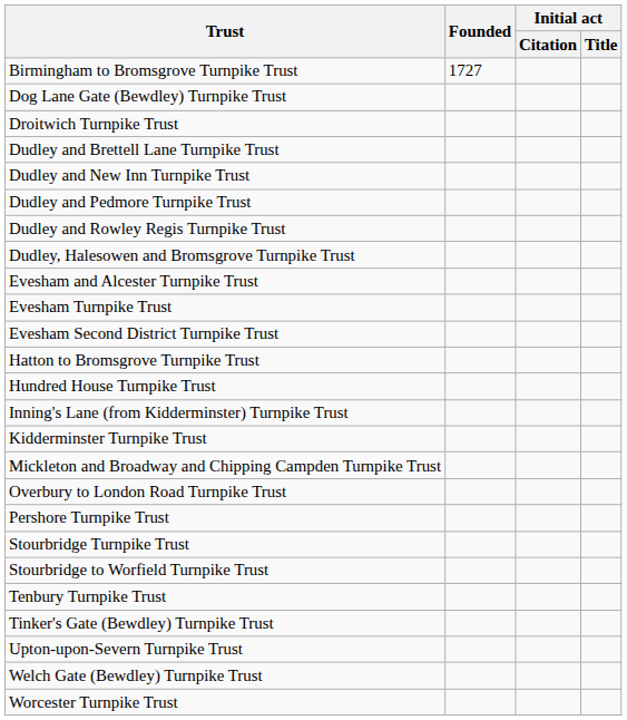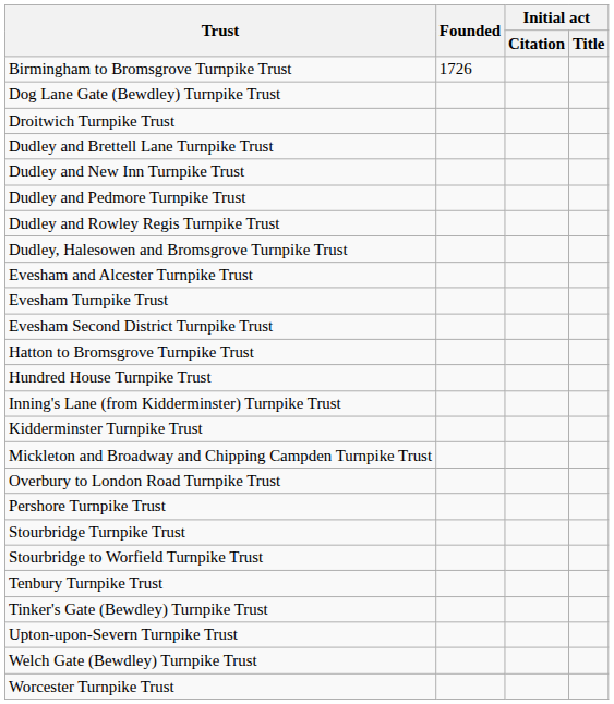 <table class="wikitable sortable">
 <tr>
 <th rowspan=2>Trust</th>
 <th rowspan=2>Founded</th>
 <th colspan=2>Initial act</th>
 </tr>
 <tr>
 <th>Citation</th>
 <th>Title</th>
 </tr>
 <tr>
 <td>Birmingham to Bromsgrove Turnpike Trust</td>
-<td>1727</td>
+<td>1726</td>
 <td></td>
 <td></td>
 </tr>
 <tr>
 <td>Dog Lane Gate (Bewdley) Turnpike Trust</td>
 <td></td>
 <td></td>
 <td></td>
 </tr>
 <tr>
 <td>Droitwich Turnpike Trust</td>
 <td></td>
 <td></td>
 <td></td>
 </tr>
 <tr>
 <td>Dudley and Brettell Lane Turnpike Trust</td>
 <td></td>
 <td></td>
 <td></td>
 </tr>
 <tr>
 <td>Dudley and New Inn Turnpike Trust</td>
 <td></td>
 <td></td>
 <td></td>
 </tr>
 <tr>
 <td>Dudley and Pedmore Turnpike Trust</td>
 <td></td>
 <td></td>
 <td></td>
 </tr>
 <tr>
 <td>Dudley and Rowley Regis Turnpike Trust</td>
 <td></td>
 <td></td>
 <td></td>
 </tr>
 <tr>
 <td>Dudley, Halesowen and Bromsgrove Turnpike Trust</td>
 <td></td>
 <td></td>
 <td></td>
 </tr>
 <tr>
 <td>Evesham and Alcester Turnpike Trust</td>
 <td></td>
 <td></td>
 <td></td>
 </tr>
 <tr>
 <td>Evesham Turnpike Trust</td>
 <td></td>
 <td></td>
 <td></td>
 </tr>
 <tr>
 <td>Evesham Second District Turnpike Trust</td>
 <td></td>
 <td></td>
 <td></td>
 </tr>
 <tr>
 <td>Hatton to Bromsgrove Turnpike Trust</td>
 <td></td>
 <td></td>
 <td></td>
 </tr>
 <tr>
 <td>Hundred House Turnpike Trust</td>
 <td></td>
 <td></td>
 <td></td>
 </tr>
 <tr>
 <td>Inning's Lane (from Kidderminster) Turnpike Trust</td>
 <td></td>
 <td></td>
 <td></td>
 </tr>
 <tr>
 <td>Kidderminster Turnpike Trust</td>
 <td></td>
 <td></td>
 <td></td>
 </tr>
 <tr>
 <td>Mickleton and Broadway and Chipping Campden Turnpike Trust</td>
 <td></td>
 <td></td>
 <td></td>
 </tr>
 <tr>
 <td>Overbury to London Road Turnpike Trust</td>
 <td></td>
 <td></td>
 <td></td>
 </tr>
 <tr>
 <td>Pershore Turnpike Trust</td>
 <td></td>
 <td></td>
 <td></td>
 </tr>
 <tr>
 <td>Stourbridge Turnpike Trust</td>
 <td></td>
 <td></td>
 <td></td>
 </tr>
 <tr>
 <td>Stourbridge to Worfield Turnpike Trust</td>
 <td></td>
 <td></td>
 <td></td>
 </tr>
 <tr>
 <td>Tenbury Turnpike Trust</td>
 <td></td>
 <td></td>
 <td></td>
 </tr>
 <tr>
 <td>Tinker's Gate (Bewdley) Turnpike Trust</td>
 <td></td>
 <td></td>
 <td></td>
 </tr>
 <tr>
 <td>Upton-upon-Severn Turnpike Trust</td>
 <td></td>
 <td></td>
 <td></td>
 </tr>
 <tr>
 <td>Welch Gate (Bewdley) Turnpike Trust</td>
 <td></td>
 <td></td>
 <td></td>
 </tr>
 <tr>
 <td>Worcester Turnpike Trust</td>
 <td></td>
 <td></td>
 <td></td>
 </tr>
 </table>
